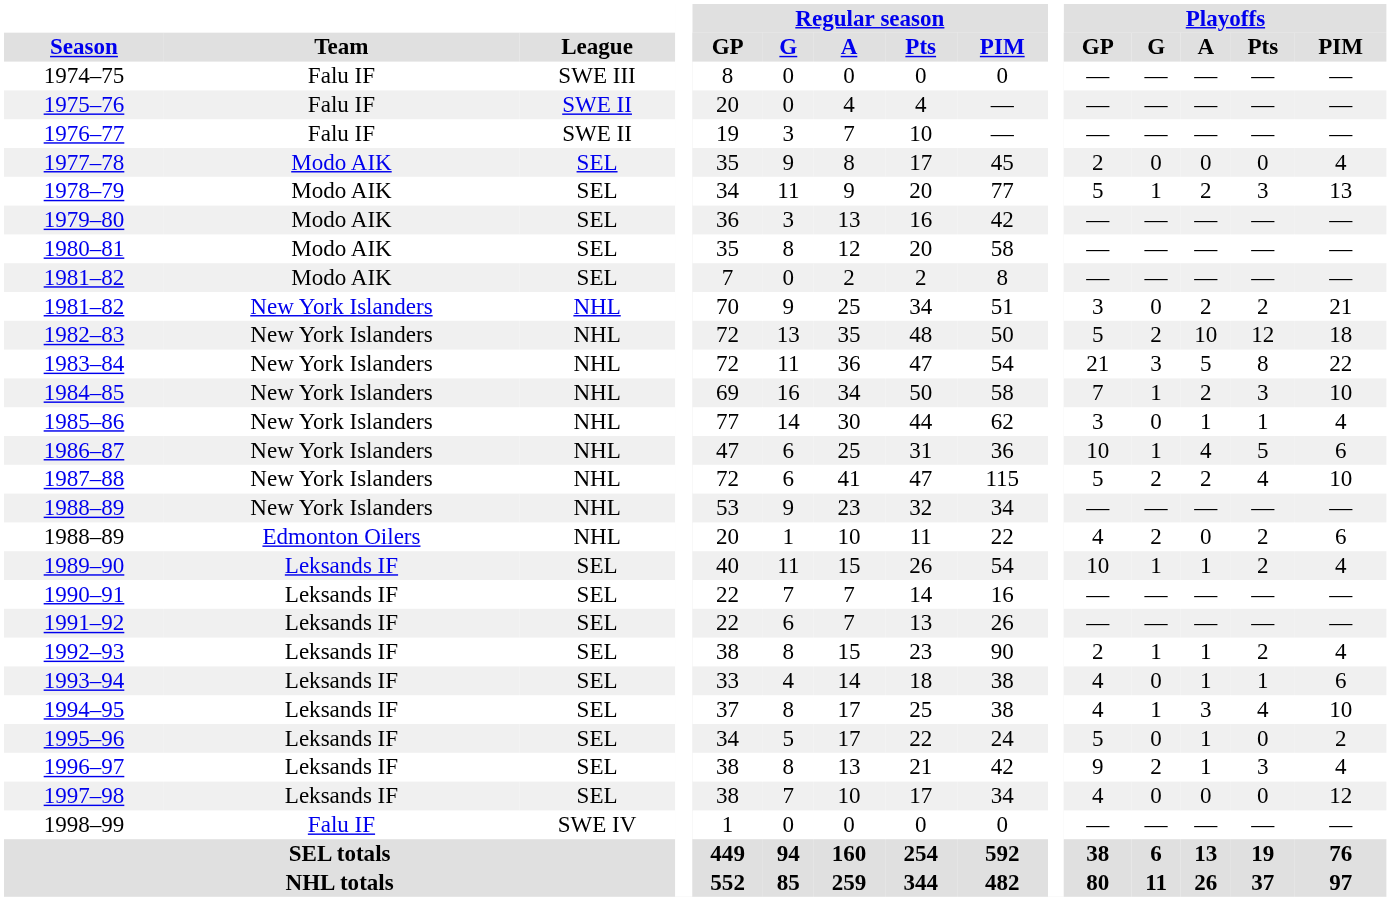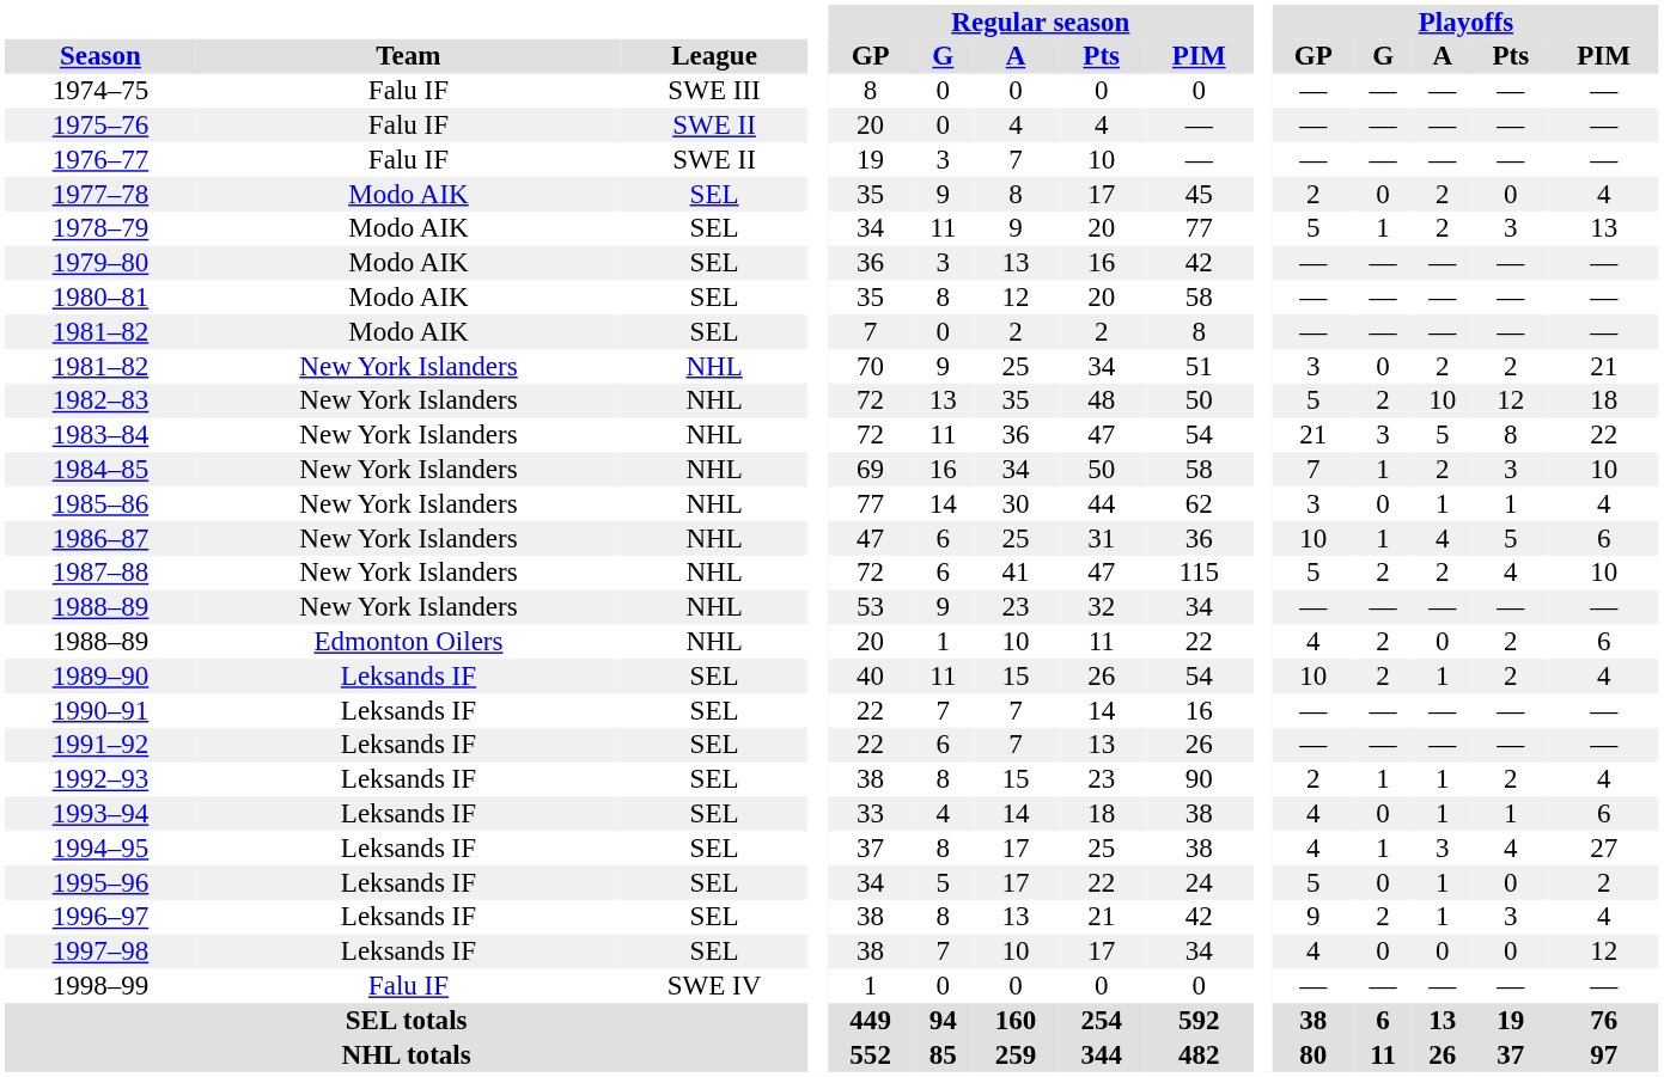 <table border="0" cellpadding="1" cellspacing="0" style="text-align:center; width:60em">
 <tr bgcolor="#e0e0e0">
 <th colspan="3" bgcolor="#ffffff"> </th>
 <th rowspan="99" bgcolor="#ffffff"> </th>
 <th colspan="5"><a href='#'>Regular season</a></th>
 <th rowspan="99" bgcolor="#ffffff"> </th>
 <th colspan="5"><a href='#'>Playoffs</a></th>
 </tr>
 <tr bgcolor="#e0e0e0">
 <th><a href='#'>Season</a></th>
 <th>Team</th>
 <th>League</th>
 <th>GP</th>
 <th><a href='#'>G</a></th>
 <th><a href='#'>A</a></th>
 <th><a href='#'>Pts</a></th>
 <th><a href='#'>PIM</a></th>
 <th>GP</th>
 <th>G</th>
 <th>A</th>
 <th>Pts</th>
 <th>PIM</th>
 </tr>
 <tr>
 <td>1974–75</td>
 <td>Falu IF</td>
 <td>SWE III</td>
 <td>8</td>
 <td>0</td>
 <td>0</td>
 <td>0</td>
 <td>0</td>
 <td>—</td>
 <td>—</td>
 <td>—</td>
 <td>—</td>
 <td>—</td>
 </tr>
 <tr bgcolor="#f0f0f0">
 <td><a href='#'>1975–76</a></td>
 <td>Falu IF</td>
 <td><a href='#'>SWE II</a></td>
 <td>20</td>
 <td>0</td>
 <td>4</td>
 <td>4</td>
 <td>—</td>
 <td>—</td>
 <td>—</td>
 <td>—</td>
 <td>—</td>
 <td>—</td>
 </tr>
 <tr>
 <td><a href='#'>1976–77</a></td>
 <td>Falu IF</td>
 <td>SWE II</td>
 <td>19</td>
 <td>3</td>
 <td>7</td>
 <td>10</td>
 <td>—</td>
 <td>—</td>
 <td>—</td>
 <td>—</td>
 <td>—</td>
 <td>—</td>
 </tr>
 <tr bgcolor="#f0f0f0">
 <td><a href='#'>1977–78</a></td>
 <td><a href='#'>Modo AIK</a></td>
 <td><a href='#'>SEL</a></td>
 <td>35</td>
 <td>9</td>
 <td>8</td>
 <td>17</td>
 <td>45</td>
 <td>2</td>
 <td>0</td>
-<td>0</td>
+<td>2</td>
 <td>0</td>
 <td>4</td>
 </tr>
 <tr>
 <td><a href='#'>1978–79</a></td>
 <td>Modo AIK</td>
 <td>SEL</td>
 <td>34</td>
 <td>11</td>
 <td>9</td>
 <td>20</td>
 <td>77</td>
 <td>5</td>
 <td>1</td>
 <td>2</td>
 <td>3</td>
 <td>13</td>
 </tr>
 <tr bgcolor="#f0f0f0">
 <td><a href='#'>1979–80</a></td>
 <td>Modo AIK</td>
 <td>SEL</td>
 <td>36</td>
 <td>3</td>
 <td>13</td>
 <td>16</td>
 <td>42</td>
 <td>—</td>
 <td>—</td>
 <td>—</td>
 <td>—</td>
 <td>—</td>
 </tr>
 <tr>
 <td><a href='#'>1980–81</a></td>
 <td>Modo AIK</td>
 <td>SEL</td>
 <td>35</td>
 <td>8</td>
 <td>12</td>
 <td>20</td>
 <td>58</td>
 <td>—</td>
 <td>—</td>
 <td>—</td>
 <td>—</td>
 <td>—</td>
 </tr>
 <tr bgcolor="#f0f0f0">
 <td><a href='#'>1981–82</a></td>
 <td>Modo AIK</td>
 <td>SEL</td>
 <td>7</td>
 <td>0</td>
 <td>2</td>
 <td>2</td>
 <td>8</td>
 <td>—</td>
 <td>—</td>
 <td>—</td>
 <td>—</td>
 <td>—</td>
 </tr>
 <tr>
 <td><a href='#'>1981–82</a></td>
 <td><a href='#'>New York Islanders</a></td>
 <td><a href='#'>NHL</a></td>
 <td>70</td>
 <td>9</td>
 <td>25</td>
 <td>34</td>
 <td>51</td>
 <td>3</td>
 <td>0</td>
 <td>2</td>
 <td>2</td>
 <td>21</td>
 </tr>
 <tr bgcolor="#f0f0f0">
 <td><a href='#'>1982–83</a></td>
 <td>New York Islanders</td>
 <td>NHL</td>
 <td>72</td>
 <td>13</td>
 <td>35</td>
 <td>48</td>
 <td>50</td>
 <td>5</td>
 <td>2</td>
 <td>10</td>
 <td>12</td>
 <td>18</td>
 </tr>
 <tr>
 <td><a href='#'>1983–84</a></td>
 <td>New York Islanders</td>
 <td>NHL</td>
 <td>72</td>
 <td>11</td>
 <td>36</td>
 <td>47</td>
 <td>54</td>
 <td>21</td>
 <td>3</td>
 <td>5</td>
 <td>8</td>
 <td>22</td>
 </tr>
 <tr bgcolor="#f0f0f0">
 <td><a href='#'>1984–85</a></td>
 <td>New York Islanders</td>
 <td>NHL</td>
 <td>69</td>
 <td>16</td>
 <td>34</td>
 <td>50</td>
 <td>58</td>
 <td>7</td>
 <td>1</td>
 <td>2</td>
 <td>3</td>
 <td>10</td>
 </tr>
 <tr>
 <td><a href='#'>1985–86</a></td>
 <td>New York Islanders</td>
 <td>NHL</td>
 <td>77</td>
 <td>14</td>
 <td>30</td>
 <td>44</td>
 <td>62</td>
 <td>3</td>
 <td>0</td>
 <td>1</td>
 <td>1</td>
 <td>4</td>
 </tr>
 <tr bgcolor="#f0f0f0">
 <td><a href='#'>1986–87</a></td>
 <td>New York Islanders</td>
 <td>NHL</td>
 <td>47</td>
 <td>6</td>
 <td>25</td>
 <td>31</td>
 <td>36</td>
 <td>10</td>
 <td>1</td>
 <td>4</td>
 <td>5</td>
 <td>6</td>
 </tr>
 <tr>
 <td><a href='#'>1987–88</a></td>
 <td>New York Islanders</td>
 <td>NHL</td>
 <td>72</td>
 <td>6</td>
 <td>41</td>
 <td>47</td>
 <td>115</td>
 <td>5</td>
 <td>2</td>
 <td>2</td>
 <td>4</td>
 <td>10</td>
 </tr>
 <tr bgcolor="#f0f0f0">
 <td><a href='#'>1988–89</a></td>
 <td>New York Islanders</td>
 <td>NHL</td>
 <td>53</td>
 <td>9</td>
 <td>23</td>
 <td>32</td>
 <td>34</td>
 <td>—</td>
 <td>—</td>
 <td>—</td>
 <td>—</td>
 <td>—</td>
 </tr>
 <tr>
 <td>1988–89</td>
 <td><a href='#'>Edmonton Oilers</a></td>
 <td>NHL</td>
 <td>20</td>
 <td>1</td>
 <td>10</td>
 <td>11</td>
 <td>22</td>
 <td>4</td>
 <td>2</td>
 <td>0</td>
 <td>2</td>
 <td>6</td>
 </tr>
 <tr bgcolor="#f0f0f0">
 <td><a href='#'>1989–90</a></td>
 <td><a href='#'>Leksands IF</a></td>
 <td>SEL</td>
 <td>40</td>
 <td>11</td>
 <td>15</td>
 <td>26</td>
 <td>54</td>
 <td>10</td>
-<td>1</td>
+<td>2</td>
 <td>1</td>
 <td>2</td>
 <td>4</td>
 </tr>
 <tr>
 <td><a href='#'>1990–91</a></td>
 <td>Leksands IF</td>
 <td>SEL</td>
 <td>22</td>
 <td>7</td>
 <td>7</td>
 <td>14</td>
 <td>16</td>
 <td>—</td>
 <td>—</td>
 <td>—</td>
 <td>—</td>
 <td>—</td>
 </tr>
 <tr bgcolor="#f0f0f0">
 <td><a href='#'>1991–92</a></td>
 <td>Leksands IF</td>
 <td>SEL</td>
 <td>22</td>
 <td>6</td>
 <td>7</td>
 <td>13</td>
 <td>26</td>
 <td>—</td>
 <td>—</td>
 <td>—</td>
 <td>—</td>
 <td>—</td>
 </tr>
 <tr>
 <td><a href='#'>1992–93</a></td>
 <td>Leksands IF</td>
 <td>SEL</td>
 <td>38</td>
 <td>8</td>
 <td>15</td>
 <td>23</td>
 <td>90</td>
 <td>2</td>
 <td>1</td>
 <td>1</td>
 <td>2</td>
 <td>4</td>
 </tr>
 <tr bgcolor="#f0f0f0">
 <td><a href='#'>1993–94</a></td>
 <td>Leksands IF</td>
 <td>SEL</td>
 <td>33</td>
 <td>4</td>
 <td>14</td>
 <td>18</td>
 <td>38</td>
 <td>4</td>
 <td>0</td>
 <td>1</td>
 <td>1</td>
 <td>6</td>
 </tr>
 <tr>
 <td><a href='#'>1994–95</a></td>
 <td>Leksands IF</td>
 <td>SEL</td>
 <td>37</td>
 <td>8</td>
 <td>17</td>
 <td>25</td>
 <td>38</td>
 <td>4</td>
 <td>1</td>
 <td>3</td>
 <td>4</td>
-<td>10</td>
+<td>27</td>
 </tr>
 <tr bgcolor="#f0f0f0">
 <td><a href='#'>1995–96</a></td>
 <td>Leksands IF</td>
 <td>SEL</td>
 <td>34</td>
 <td>5</td>
 <td>17</td>
 <td>22</td>
 <td>24</td>
 <td>5</td>
 <td>0</td>
 <td>1</td>
 <td>0</td>
 <td>2</td>
 </tr>
 <tr>
 <td><a href='#'>1996–97</a></td>
 <td>Leksands IF</td>
 <td>SEL</td>
 <td>38</td>
 <td>8</td>
 <td>13</td>
 <td>21</td>
 <td>42</td>
 <td>9</td>
 <td>2</td>
 <td>1</td>
 <td>3</td>
 <td>4</td>
 </tr>
 <tr bgcolor="#f0f0f0">
 <td><a href='#'>1997–98</a></td>
 <td>Leksands IF</td>
 <td>SEL</td>
 <td>38</td>
 <td>7</td>
 <td>10</td>
 <td>17</td>
 <td>34</td>
 <td>4</td>
 <td>0</td>
 <td>0</td>
 <td>0</td>
 <td>12</td>
 </tr>
 <tr>
 <td>1998–99</td>
 <td><a href='#'>Falu IF</a></td>
 <td>SWE IV</td>
 <td>1</td>
 <td>0</td>
 <td>0</td>
 <td>0</td>
 <td>0</td>
 <td>—</td>
 <td>—</td>
 <td>—</td>
 <td>—</td>
 <td>—</td>
 </tr>
 <tr bgcolor="#e0e0e0">
 <th colspan="3">SEL totals</th>
 <th>449</th>
 <th>94</th>
 <th>160</th>
 <th>254</th>
 <th>592</th>
 <th>38</th>
 <th>6</th>
 <th>13</th>
 <th>19</th>
 <th>76</th>
 </tr>
 <tr bgcolor="#e0e0e0">
 <th colspan="3">NHL totals</th>
 <th>552</th>
 <th>85</th>
 <th>259</th>
 <th>344</th>
 <th>482</th>
 <th>80</th>
 <th>11</th>
 <th>26</th>
 <th>37</th>
 <th>97</th>
 </tr>
 </table>
